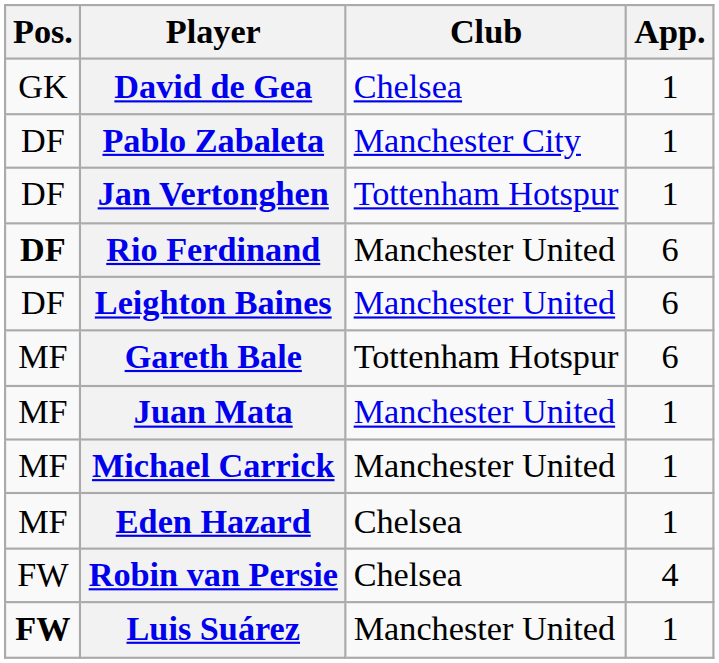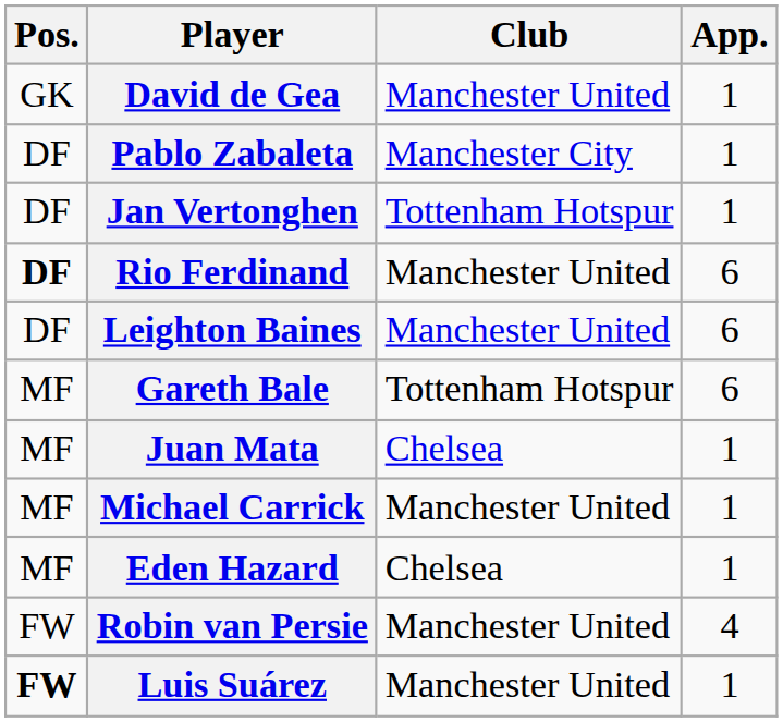 <table class="wikitable plainrowheaders" style="text-align: left">
 <tr>
 <th scope=col>Pos.</th>
 <th scope=col>Player</th>
 <th scope=col>Club</th>
 <th scope=col>App.</th>
 </tr>
 <tr>
 <td style=text-align:center>GK</td>
 <th scope=row><a href='#'>David de Gea</a></th>
-<td><a href='#'>Chelsea</a></td>
+<td><a href='#'>Manchester United</a></td>
 <td style=text-align:center>1</td>
 </tr>
 <tr>
 <td style=text-align:center>DF</td>
 <th scope=row><a href='#'>Pablo Zabaleta</a></th>
 <td><a href='#'>Manchester City</a></td>
 <td style=text-align:center>1</td>
 </tr>
 <tr>
 <td style=text-align:center>DF</td>
 <th scope=row><a href='#'>Jan Vertonghen</a></th>
 <td><a href='#'>Tottenham Hotspur</a></td>
 <td style=text-align:center>1</td>
 </tr>
 <tr>
 <td style=text-align:center><strong>DF</strong></td>
 <th scope=row><a href='#'>Rio Ferdinand</a> </th>
 <td>Manchester United</td>
 <td style=text-align:center>6</td>
 </tr>
 <tr>
 <td style=text-align:center>DF</td>
 <th scope=row><a href='#'>Leighton Baines</a> </th>
 <td><a href='#'>Manchester United</a></td>
 <td style=text-align:center>6</td>
 </tr>
 <tr>
 <td style=text-align:center>MF</td>
 <th scope=row><a href='#'>Gareth Bale</a> </th>
 <td>Tottenham Hotspur</td>
 <td style=text-align:center>6</td>
 </tr>
 <tr>
 <td style=text-align:center>MF</td>
 <th scope=row><a href='#'>Juan Mata</a></th>
-<td><a href='#'>Manchester United</a></td>
+<td><a href='#'>Chelsea</a></td>
 <td style=text-align:center>1</td>
 </tr>
 <tr>
 <td style=text-align:center>MF</td>
 <th scope=row><a href='#'>Michael Carrick</a></th>
 <td>Manchester United</td>
 <td style=text-align:center>1</td>
 </tr>
 <tr>
 <td style=text-align:center>MF</td>
 <th scope=row><a href='#'>Eden Hazard</a></th>
 <td>Chelsea</td>
 <td style=text-align:center>1</td>
 </tr>
 <tr>
 <td style=text-align:center>FW</td>
 <th scope=row><a href='#'>Robin van Persie</a> </th>
-<td>Chelsea</td>
+<td>Manchester United</td>
 <td style=text-align:center>4</td>
 </tr>
 <tr>
 <td style=text-align:center><strong>FW</strong></td>
 <th scope=row><a href='#'>Luis Suárez</a></th>
 <td>Manchester United</td>
 <td style=text-align:center>1</td>
 </tr>
 </table>
